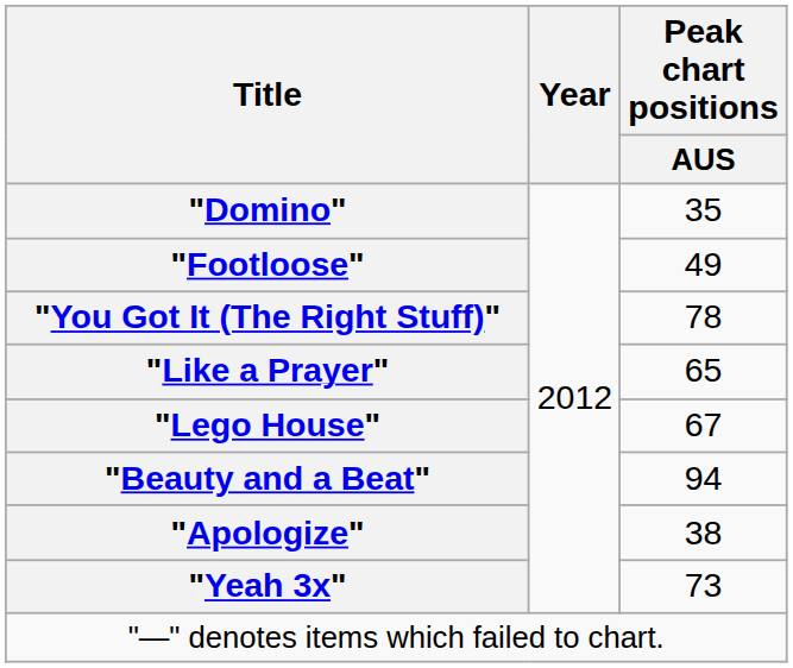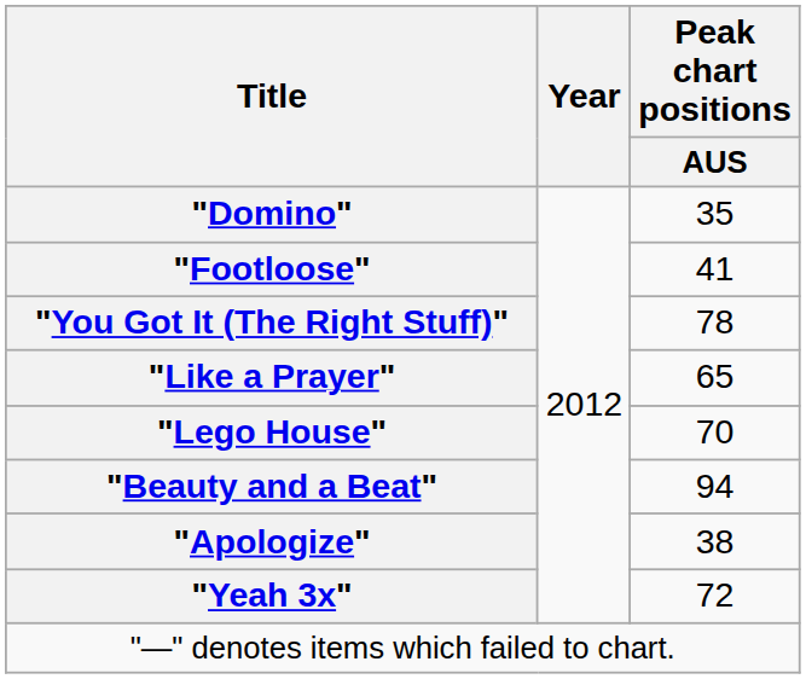 <table class="wikitable plainrowheaders" style="text-align:center;" border="1">
 <tr>
 <th scope="col" rowspan="2" style="width:15em;">Title</th>
 <th scope="col" rowspan="2">Year</th>
 <th scope="col" colspan="1">Peak chart positions</th>
 </tr>
 <tr>
 <th scope="col" style="width:3em;font-size:90%;">AUS<br></th>
 </tr>
 <tr>
 <th scope="row">"<a href='#'>Domino</a>"</th>
 <td rowspan="8">2012</td>
 <td>35</td>
 </tr>
 <tr>
 <th scope="row">"<a href='#'>Footloose</a>"</th>
-<td>49</td>
+<td>41</td>
 </tr>
 <tr>
 <th scope="row">"<a href='#'>You Got It (The Right Stuff)</a>"</th>
 <td>78</td>
 </tr>
 <tr>
 <th scope="row">"<a href='#'>Like a Prayer</a>"</th>
 <td>65</td>
 </tr>
 <tr>
 <th scope="row">"<a href='#'>Lego House</a>"</th>
-<td>67</td>
+<td>70</td>
 </tr>
 <tr>
 <th scope="row">"<a href='#'>Beauty and a Beat</a>"</th>
 <td>94</td>
 </tr>
 <tr>
 <th scope="row">"<a href='#'>Apologize</a>"</th>
 <td>38</td>
 </tr>
 <tr>
 <th scope="row">"<a href='#'>Yeah 3x</a>"</th>
-<td>73</td>
+<td>72</td>
 </tr>
 <tr>
 <td colspan="3" style="font-size:90%">"—" denotes items which failed to chart.</td>
 </tr>
 </table>
